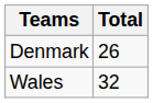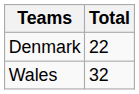 <table class="wikitable">
 <tr>
 <th>Teams</th>
 <th>Total</th>
 </tr>
 <tr>
 <td>Denmark</td>
-<td>26</td>
+<td>22</td>
 </tr>
 <tr>
 <td>Wales</td>
 <td>32</td>
 </tr>
 </table>
